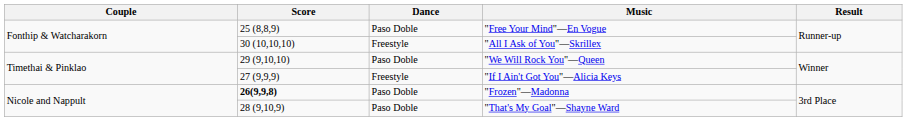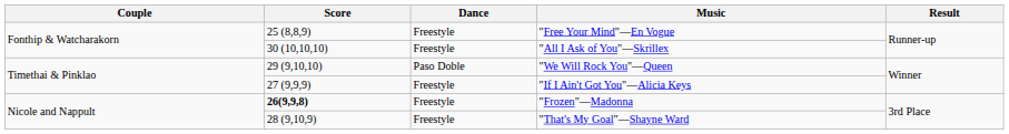 <table class="wikitable" style="width:90%;">
 <tr>
 <th>Couple</th>
 <th>Score</th>
 <th>Dance</th>
 <th>Music</th>
 <th>Result</th>
 </tr>
 <tr>
 <td rowspan=2>Fonthip & Watcharakorn</td>
 <td>25 (8,8,9)</td>
-<td>Paso Doble</td>
+<td>Freestyle</td>
 <td>"<a href='#'>Free Your Mind</a>"—<a href='#'>En Vogue</a></td>
 <td rowspan=2>Runner-up</td>
 </tr>
 <tr>
 <td>30 (10,10,10)</td>
 <td>Freestyle</td>
 <td>"<a href='#'>All I Ask of You</a>"—<a href='#'>Skrillex</a></td>
 </tr>
 <tr>
 <td rowspan=2>Timethai & Pinklao</td>
 <td>29 (9,10,10)</td>
 <td>Paso Doble</td>
 <td>"<a href='#'>We Will Rock You</a>"—<a href='#'>Queen</a></td>
 <td rowspan=2>Winner</td>
 </tr>
 <tr>
 <td>27 (9,9,9)</td>
 <td>Freestyle</td>
 <td>"<a href='#'>If I Ain't Got You</a>"—<a href='#'>Alicia Keys</a></td>
 </tr>
 <tr>
 <td rowspan=2>Nicole and Nappult</td>
 <td><strong>26(9,9,8)</strong></td>
-<td>Paso Doble</td>
+<td>Freestyle</td>
 <td>"<a href='#'>Frozen</a>"—<a href='#'>Madonna</a></td>
 <td rowspan=2>3rd Place</td>
 </tr>
 <tr>
 <td>28 (9,10,9)</td>
-<td>Paso Doble</td>
+<td>Freestyle</td>
 <td>"<a href='#'>That's My Goal</a>"—<a href='#'>Shayne Ward</a></td>
 </tr>
 </table>
